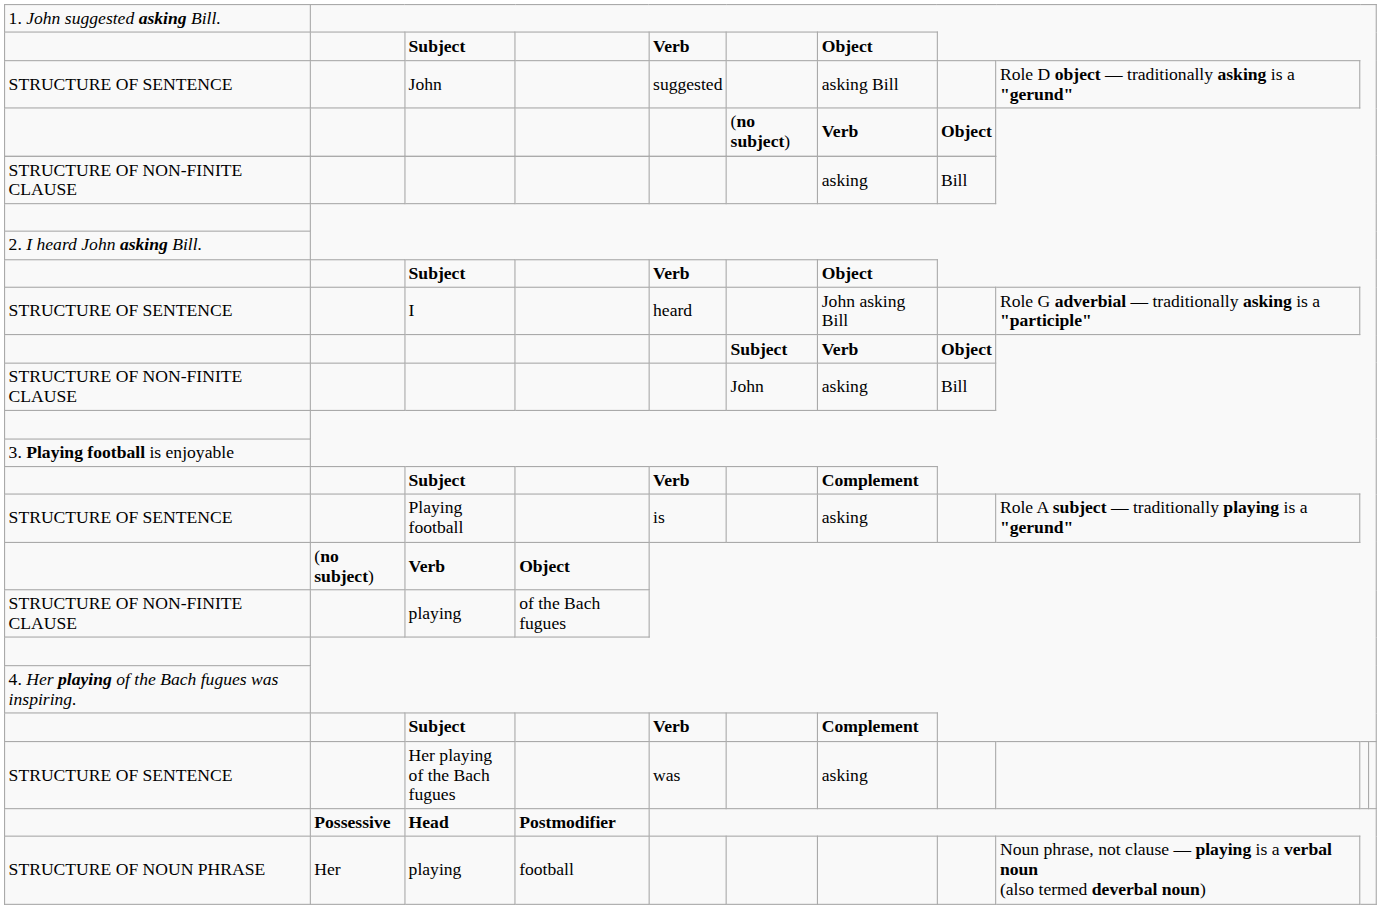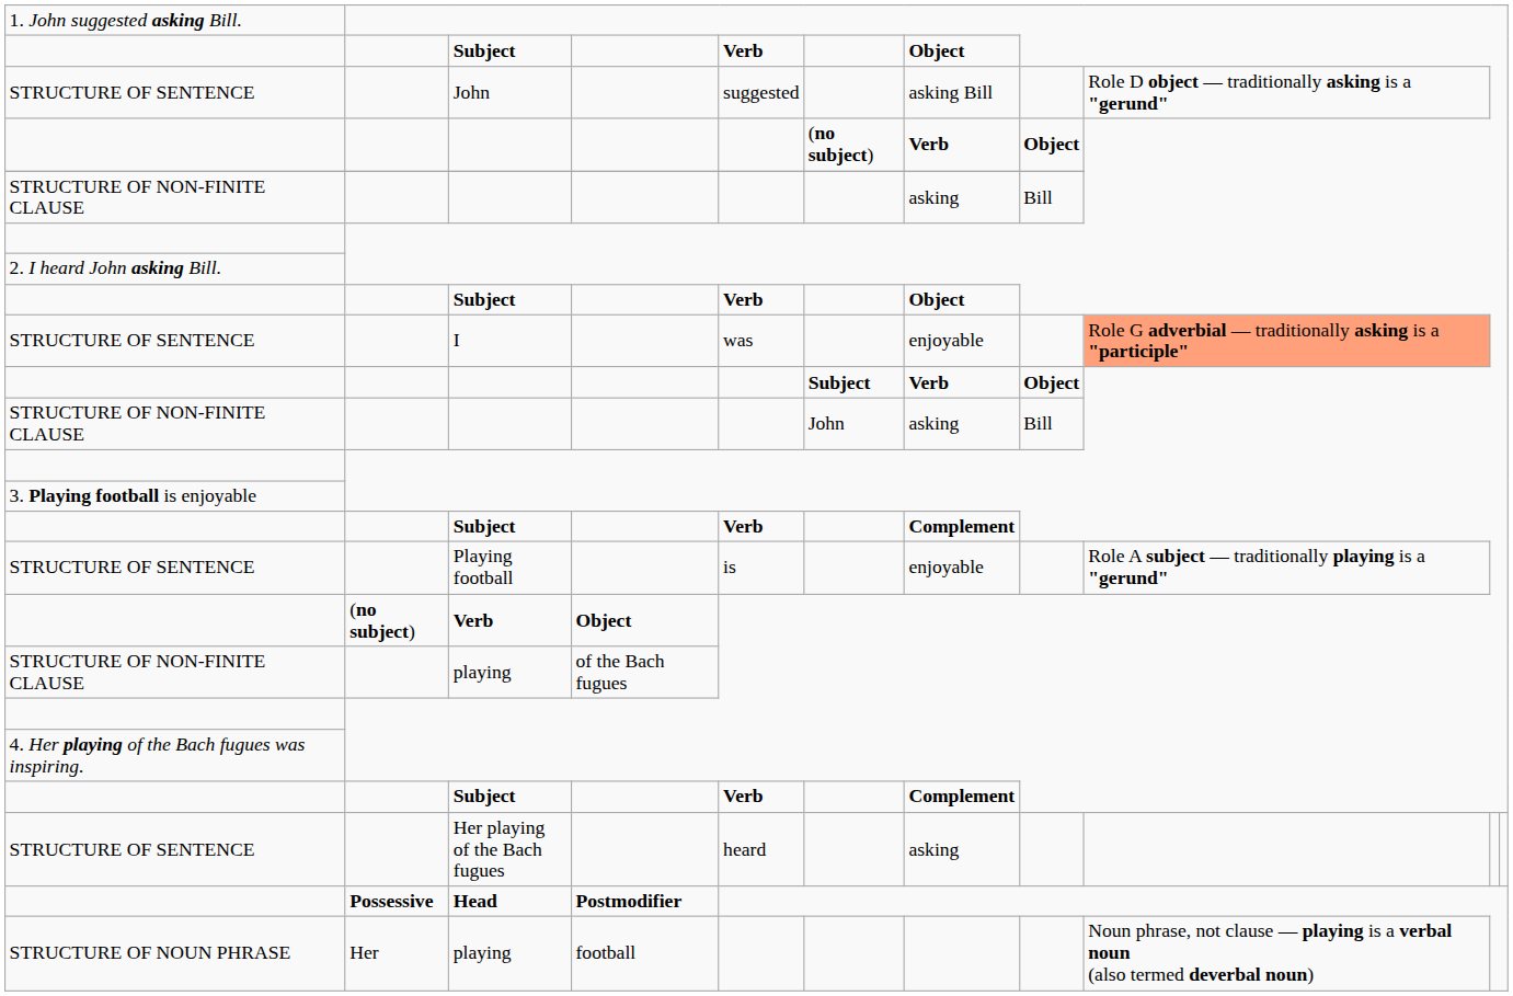 <table class="wikitable">
 <tr>
 <td>1. <em>John suggested <strong>asking</strong> Bill.</em></td>
 </tr>
 <tr>
 <td></td>
 <td></td>
 <td><strong>Subject</strong></td>
 <td></td>
 <td><strong>Verb</strong></td>
 <td></td>
 <td><strong>Object</strong></td>
 </tr>
 <tr>
 <td>STRUCTURE OF SENTENCE</td>
 <td></td>
 <td>John</td>
 <td></td>
 <td>suggested</td>
 <td></td>
 <td>asking Bill</td>
 <td></td>
 <td>Role D <strong>object</strong> — traditionally <strong>asking</strong> is a <strong>"gerund"</strong></td>
 </tr>
 <tr>
 <td></td>
 <td></td>
 <td></td>
 <td></td>
 <td></td>
 <td>(<strong>no subject</strong>)</td>
 <td><strong>Verb</strong></td>
 <td><strong>Object</strong></td>
 </tr>
 <tr>
 </tr>
 <tr>
 <td>STRUCTURE OF NON-FINITE CLAUSE</td>
 <td></td>
 <td></td>
 <td></td>
 <td></td>
 <td></td>
 <td>asking</td>
 <td>Bill</td>
 </tr>
 <tr>
 <td><br></td>
 </tr>
 <tr>
 <td>2. <em>I heard John <strong>asking</strong> Bill. </em></td>
 </tr>
 <tr>
 <td></td>
 <td></td>
 <td><strong>Subject</strong></td>
 <td></td>
 <td><strong>Verb</strong></td>
 <td></td>
 <td><strong>Object</strong></td>
 </tr>
 <tr>
 <td>STRUCTURE OF SENTENCE</td>
 <td></td>
 <td>I</td>
 <td></td>
-<td>heard</td>
+<td>was</td>
 <td></td>
-<td>John asking Bill</td>
+<td>enjoyable</td>
 <td></td>
-<td>Role G <strong>adverbial</strong> — traditionally <strong>asking</strong> is a <strong>"participle"</strong></td>
+<td style="background: lightsalmon;">Role G <strong>adverbial</strong> — traditionally <strong>asking</strong> is a <strong>"participle"</strong></td>
 </tr>
 <tr>
 <td></td>
 <td></td>
 <td></td>
 <td></td>
 <td></td>
 <td><strong>Subject</strong></td>
 <td><strong>Verb</strong></td>
 <td><strong>Object</strong></td>
 </tr>
 <tr>
 <td>STRUCTURE OF NON-FINITE CLAUSE</td>
 <td></td>
 <td></td>
 <td></td>
 <td></td>
 <td>John</td>
 <td>asking</td>
 <td>Bill</td>
 </tr>
 <tr>
 <td><br></td>
 </tr>
 <tr>
 <td>3. <strong>Playing football</strong> is enjoyable</td>
 </tr>
 <tr>
 <td></td>
 <td></td>
 <td><strong>Subject</strong></td>
 <td></td>
 <td><strong>Verb</strong></td>
 <td></td>
 <td><strong>Complement</strong></td>
 </tr>
 <tr>
 <td>STRUCTURE OF SENTENCE</td>
 <td></td>
 <td>Playing football</td>
 <td></td>
 <td>is</td>
 <td></td>
-<td>asking</td>
+<td>enjoyable</td>
 <td></td>
 <td>Role A <strong>subject</strong> — traditionally <strong>playing</strong> is a <strong>"gerund"</strong></td>
 </tr>
 <tr>
 <td></td>
 <td>(<strong>no subject</strong>)</td>
 <td><strong>Verb</strong></td>
 <td><strong>Object</strong></td>
 </tr>
 <tr>
 <td>STRUCTURE OF NON-FINITE CLAUSE</td>
 <td></td>
 <td>playing</td>
 <td>of the Bach fugues</td>
 </tr>
 <tr>
 <td><br></td>
 </tr>
 <tr>
 <td>4. <em>Her <strong>playing</strong> of the Bach fugues was inspiring.</em></td>
 </tr>
 <tr>
 <td></td>
 <td></td>
 <td><strong>Subject</strong></td>
 <td></td>
 <td><strong>Verb</strong></td>
 <td></td>
 <td><strong>Complement</strong></td>
 </tr>
 <tr>
 <td>STRUCTURE OF SENTENCE</td>
 <td></td>
 <td>Her playing<br> of the Bach<br>fugues</td>
 <td></td>
-<td>was</td>
+<td>heard</td>
 <td></td>
 <td>asking</td>
 <td></td>
 <td></td>
 <td></td>
 <td></td>
 </tr>
 <tr>
 <td></td>
 <td><strong>Possessive</strong></td>
 <td><strong>Head</strong></td>
 <td><strong>Postmodifier</strong></td>
 </tr>
 <tr>
 <td>STRUCTURE OF NOUN PHRASE</td>
 <td>Her</td>
 <td>playing</td>
 <td>football</td>
 <td></td>
 <td></td>
 <td></td>
 <td></td>
 <td>Noun phrase, not clause — <strong>playing</strong> is a <strong>verbal noun</strong> <br>(also termed <strong>deverbal noun</strong>)</td>
 </tr>
 </table>
